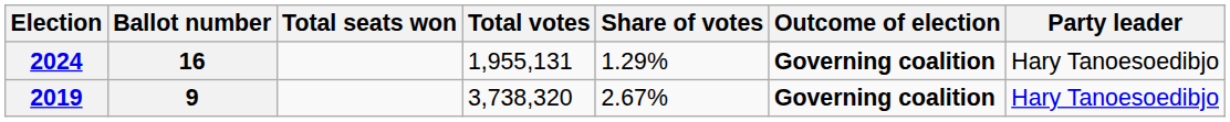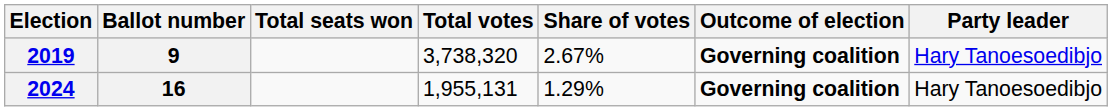 <table class="wikitable">
 <tr>
 <th>Election</th>
 <th>Ballot number</th>
 <th>Total seats won</th>
 <th>Total votes</th>
 <th>Share of votes</th>
 <th>Outcome of election</th>
 <th>Party leader</th>
 </tr>
 <tr>
+<th><a href='#'>2019</a></th>
+<th>9</th>
+<td></td>
+<td>3,738,320</td>
+<td>2.67%</td>
+<td><strong>Governing coalition</strong></td>
+<td><a href='#'>Hary Tanoesoedibjo</a></td>
+</tr>
+<tr>
 <th><a href='#'>2024</a></th>
 <th>16</th>
 <td></td>
 <td>1,955,131</td>
 <td>1.29%</td>
 <td><strong>Governing coalition</strong></td>
 <td>Hary Tanoesoedibjo</td>
 </tr>
-<tr>
-<th><a href='#'>2019</a></th>
-<th>9</th>
-<td></td>
-<td>3,738,320</td>
-<td>2.67%</td>
-<td><strong>Governing coalition</strong></td>
-<td><a href='#'>Hary Tanoesoedibjo</a></td>
-</tr>
 </table>
